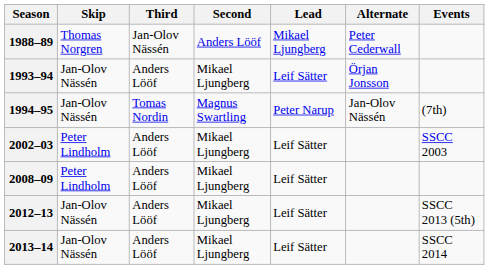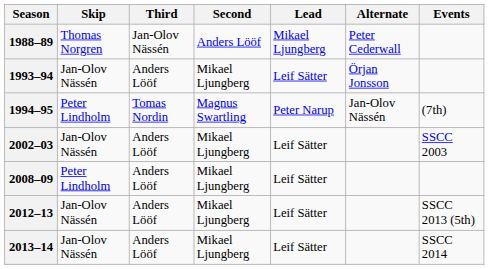 <table class="wikitable">
 <tr>
 <th scope="col" width=60>Season</th>
 <th scope="col">Skip</th>
 <th scope="col">Third</th>
 <th scope="col">Second</th>
 <th scope="col">Lead</th>
 <th scope="col">Alternate</th>
 <th scope="col">Events</th>
 </tr>
 <tr>
 <th scope="row">1988–89</th>
 <td><a href='#'>Thomas Norgren</a></td>
 <td>Jan-Olov Nässén</td>
 <td><a href='#'>Anders Lööf</a></td>
 <td><a href='#'>Mikael Ljungberg</a></td>
 <td><a href='#'>Peter Cederwall</a></td>
 <td> </td>
 </tr>
 <tr>
 <th scope="row">1993–94</th>
 <td>Jan-Olov Nässén</td>
 <td>Anders Lööf</td>
 <td>Mikael Ljungberg</td>
 <td><a href='#'>Leif Sätter</a></td>
 <td><a href='#'>Örjan Jonsson</a></td>
 <td> </td>
 </tr>
 <tr>
 <th scope="row">1994–95</th>
-<td>Jan-Olov Nässén</td>
+<td><a href='#'>Peter Lindholm</a></td>
 <td><a href='#'>Tomas Nordin</a></td>
 <td><a href='#'>Magnus Swartling</a></td>
 <td><a href='#'>Peter Narup</a></td>
 <td>Jan-Olov Nässén</td>
 <td> (7th)</td>
 </tr>
 <tr>
 <th scope="row">2002–03</th>
-<td><a href='#'>Peter Lindholm</a></td>
+<td>Jan-Olov Nässén</td>
 <td>Anders Lööf</td>
 <td>Mikael Ljungberg</td>
 <td>Leif Sätter</td>
 <td></td>
 <td><a href='#'>SSCC</a> 2003 </td>
 </tr>
 <tr>
 <th scope="row">2008–09</th>
 <td><a href='#'>Peter Lindholm</a></td>
 <td>Anders Lööf</td>
 <td>Mikael Ljungberg</td>
 <td>Leif Sätter</td>
 <td></td>
 <td></td>
 </tr>
 <tr>
 <th scope="row">2012–13</th>
 <td>Jan-Olov Nässén</td>
 <td>Anders Lööf</td>
 <td>Mikael Ljungberg</td>
 <td>Leif Sätter</td>
 <td></td>
 <td>SSCC 2013 (5th)</td>
 </tr>
 <tr>
 <th scope="row">2013–14</th>
 <td>Jan-Olov Nässén</td>
 <td>Anders Lööf</td>
 <td>Mikael Ljungberg</td>
 <td>Leif Sätter</td>
 <td></td>
 <td>SSCC 2014 </td>
 </tr>
 </table>
